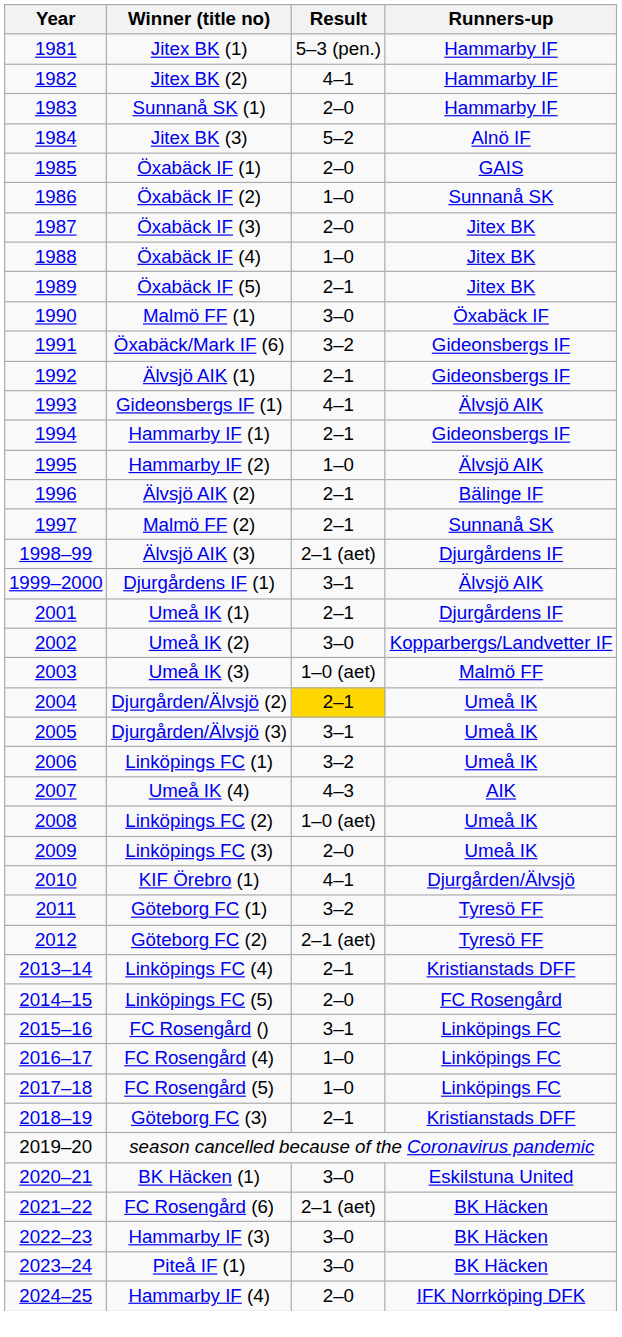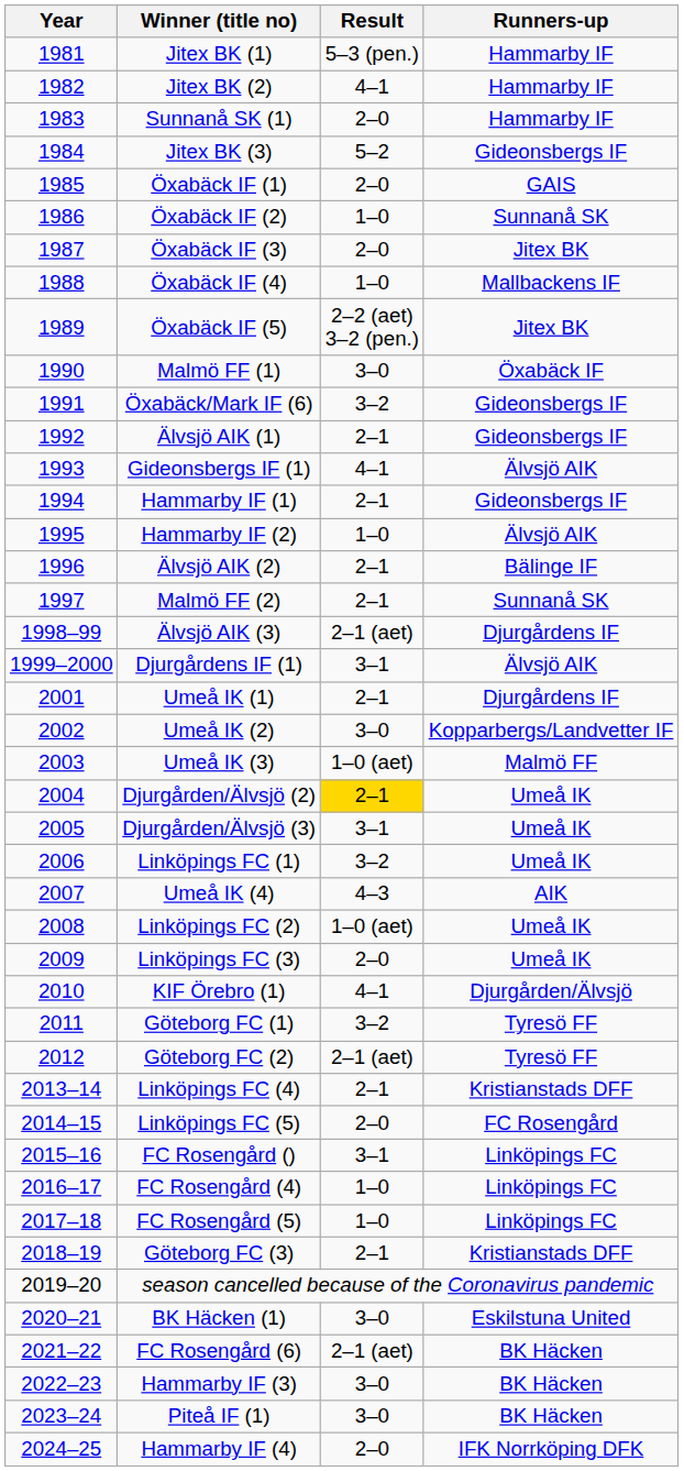 <table class="sortable wikitable" style="text-align:center">
 <tr>
 <th>Year</th>
 <th>Winner (title no)</th>
 <th>Result</th>
 <th>Runners-up</th>
 </tr>
 <tr>
 <td><a href='#'>1981</a></td>
 <td><a href='#'>Jitex BK</a> (1)</td>
 <td>5–3 (pen.)</td>
 <td><a href='#'>Hammarby IF</a></td>
 </tr>
 <tr>
 <td><a href='#'>1982</a></td>
 <td><a href='#'>Jitex BK</a> (2)</td>
 <td>4–1</td>
 <td><a href='#'>Hammarby IF</a></td>
 </tr>
 <tr>
 <td><a href='#'>1983</a></td>
 <td><a href='#'>Sunnanå SK</a> (1)</td>
 <td>2–0</td>
 <td><a href='#'>Hammarby IF</a></td>
 </tr>
 <tr>
 <td><a href='#'>1984</a></td>
 <td><a href='#'>Jitex BK</a> (3)</td>
 <td>5–2</td>
-<td><a href='#'>Alnö IF</a></td>
+<td><a href='#'>Gideonsbergs IF</a></td>
 </tr>
 <tr>
 <td><a href='#'>1985</a></td>
 <td><a href='#'>Öxabäck IF</a> (1)</td>
 <td>2–0</td>
 <td><a href='#'>GAIS</a></td>
 </tr>
 <tr>
 <td><a href='#'>1986</a></td>
 <td><a href='#'>Öxabäck IF</a> (2)</td>
 <td>1–0</td>
 <td><a href='#'>Sunnanå SK</a></td>
 </tr>
 <tr>
 <td><a href='#'>1987</a></td>
 <td><a href='#'>Öxabäck IF</a> (3)</td>
 <td>2–0</td>
 <td><a href='#'>Jitex BK</a></td>
 </tr>
 <tr>
 <td><a href='#'>1988</a></td>
 <td><a href='#'>Öxabäck IF</a> (4)</td>
 <td>1–0</td>
-<td><a href='#'>Jitex BK</a></td>
+<td><a href='#'>Mallbackens IF</a></td>
 </tr>
 <tr>
 <td><a href='#'>1989</a></td>
 <td><a href='#'>Öxabäck IF</a> (5)</td>
-<td>2–1</td>
+<td>2–2 (aet)<br>3–2 (pen.)</td>
 <td><a href='#'>Jitex BK</a></td>
 </tr>
 <tr>
 <td><a href='#'>1990</a></td>
 <td><a href='#'>Malmö FF</a> (1)</td>
 <td>3–0</td>
 <td><a href='#'>Öxabäck IF</a></td>
 </tr>
 <tr>
 <td><a href='#'>1991</a></td>
 <td><a href='#'>Öxabäck/Mark IF</a> (6)</td>
 <td>3–2</td>
 <td><a href='#'>Gideonsbergs IF</a></td>
 </tr>
 <tr>
 <td><a href='#'>1992</a></td>
 <td><a href='#'>Älvsjö AIK</a> (1)</td>
 <td>2–1</td>
 <td><a href='#'>Gideonsbergs IF</a></td>
 </tr>
 <tr>
 <td><a href='#'>1993</a></td>
 <td><a href='#'>Gideonsbergs IF</a> (1)</td>
 <td>4–1</td>
 <td><a href='#'>Älvsjö AIK</a></td>
 </tr>
 <tr>
 <td><a href='#'>1994</a></td>
 <td><a href='#'>Hammarby IF</a> (1)</td>
 <td>2–1</td>
 <td><a href='#'>Gideonsbergs IF</a></td>
 </tr>
 <tr>
 <td><a href='#'>1995</a></td>
 <td><a href='#'>Hammarby IF</a> (2)</td>
 <td>1–0</td>
 <td><a href='#'>Älvsjö AIK</a></td>
 </tr>
 <tr>
 <td><a href='#'>1996</a></td>
 <td><a href='#'>Älvsjö AIK</a> (2)</td>
 <td>2–1</td>
 <td><a href='#'>Bälinge IF</a></td>
 </tr>
 <tr>
 <td><a href='#'>1997</a></td>
 <td><a href='#'>Malmö FF</a> (2)</td>
 <td>2–1</td>
 <td><a href='#'>Sunnanå SK</a></td>
 </tr>
 <tr>
 <td><a href='#'>1998–99</a></td>
 <td><a href='#'>Älvsjö AIK</a> (3)</td>
 <td>2–1 (aet)</td>
 <td><a href='#'>Djurgårdens IF</a></td>
 </tr>
 <tr>
 <td><a href='#'>1999–2000</a></td>
 <td><a href='#'>Djurgårdens IF</a> (1)</td>
 <td>3–1</td>
 <td><a href='#'>Älvsjö AIK</a></td>
 </tr>
 <tr>
 <td><a href='#'>2001</a></td>
 <td><a href='#'>Umeå IK</a> (1)</td>
 <td>2–1</td>
 <td><a href='#'>Djurgårdens IF</a></td>
 </tr>
 <tr>
 <td><a href='#'>2002</a></td>
 <td><a href='#'>Umeå IK</a> (2)</td>
 <td>3–0</td>
 <td><a href='#'>Kopparbergs/Landvetter IF</a></td>
 </tr>
 <tr>
 <td><a href='#'>2003</a></td>
 <td><a href='#'>Umeå IK</a> (3)</td>
 <td>1–0 (aet)</td>
 <td><a href='#'>Malmö FF</a></td>
 </tr>
 <tr>
 <td><a href='#'>2004</a></td>
 <td><a href='#'>Djurgården/Älvsjö</a> (2)</td>
 <td style="background: gold;">2–1</td>
 <td><a href='#'>Umeå IK</a></td>
 </tr>
 <tr>
 <td><a href='#'>2005</a></td>
 <td><a href='#'>Djurgården/Älvsjö</a> (3)</td>
 <td>3–1</td>
 <td><a href='#'>Umeå IK</a></td>
 </tr>
 <tr>
 <td><a href='#'>2006</a></td>
 <td><a href='#'>Linköpings FC</a> (1)</td>
 <td>3–2</td>
 <td><a href='#'>Umeå IK</a></td>
 </tr>
 <tr>
 <td><a href='#'>2007</a></td>
 <td><a href='#'>Umeå IK</a> (4)</td>
 <td>4–3</td>
 <td><a href='#'>AIK</a></td>
 </tr>
 <tr>
 <td><a href='#'>2008</a></td>
 <td><a href='#'>Linköpings FC</a> (2)</td>
 <td>1–0 (aet)</td>
 <td><a href='#'>Umeå IK</a></td>
 </tr>
 <tr>
 <td><a href='#'>2009</a></td>
 <td><a href='#'>Linköpings FC</a> (3)</td>
 <td>2–0</td>
 <td><a href='#'>Umeå IK</a></td>
 </tr>
 <tr>
 <td><a href='#'>2010</a></td>
 <td><a href='#'>KIF Örebro</a> (1)</td>
 <td>4–1</td>
 <td><a href='#'>Djurgården/Älvsjö</a></td>
 </tr>
 <tr>
 <td><a href='#'>2011</a></td>
 <td><a href='#'>Göteborg FC</a> (1)</td>
 <td>3–2</td>
 <td><a href='#'>Tyresö FF</a></td>
 </tr>
 <tr>
 <td><a href='#'>2012</a></td>
 <td><a href='#'>Göteborg FC</a> (2)</td>
 <td>2–1 (aet)</td>
 <td><a href='#'>Tyresö FF</a></td>
 </tr>
 <tr>
 <td><a href='#'>2013–14</a></td>
 <td><a href='#'>Linköpings FC</a> (4)</td>
 <td>2–1</td>
 <td><a href='#'>Kristianstads DFF</a></td>
 </tr>
 <tr>
 <td><a href='#'>2014–15</a></td>
 <td><a href='#'>Linköpings FC</a> (5)</td>
 <td>2–0</td>
 <td><a href='#'>FC Rosengård</a></td>
 </tr>
 <tr>
 <td><a href='#'>2015–16</a></td>
 <td><a href='#'>FC Rosengård</a> ()</td>
 <td>3–1</td>
 <td><a href='#'>Linköpings FC</a></td>
 </tr>
 <tr>
 <td><a href='#'>2016–17</a></td>
 <td><a href='#'>FC Rosengård</a> (4)</td>
 <td>1–0</td>
 <td><a href='#'>Linköpings FC</a></td>
 </tr>
 <tr>
 <td><a href='#'>2017–18</a></td>
 <td><a href='#'>FC Rosengård</a> (5)</td>
 <td>1–0</td>
 <td><a href='#'>Linköpings FC</a></td>
 </tr>
 <tr>
 <td><a href='#'>2018–19</a></td>
 <td><a href='#'>Göteborg FC</a> (3)</td>
 <td>2–1</td>
 <td><a href='#'>Kristianstads DFF</a></td>
 </tr>
 <tr>
 <td>2019–20</td>
 <td colspan=3><em>season cancelled because of the <a href='#'>Coronavirus pandemic</a></em></td>
 </tr>
 <tr>
 <td><a href='#'>2020–21</a></td>
 <td><a href='#'>BK Häcken</a> (1)</td>
 <td>3–0</td>
 <td><a href='#'>Eskilstuna United</a></td>
 </tr>
 <tr>
 <td><a href='#'>2021–22</a></td>
 <td><a href='#'>FC Rosengård</a> (6)</td>
 <td>2–1 (aet)</td>
 <td><a href='#'>BK Häcken</a></td>
 </tr>
 <tr>
 <td><a href='#'>2022–23</a></td>
 <td><a href='#'>Hammarby IF</a> (3)</td>
 <td>3–0</td>
 <td><a href='#'>BK Häcken</a></td>
 </tr>
 <tr>
 <td><a href='#'>2023–24</a></td>
 <td><a href='#'>Piteå IF</a> (1)</td>
 <td>3–0</td>
 <td><a href='#'>BK Häcken</a></td>
 </tr>
 <tr>
 <td><a href='#'>2024–25</a></td>
 <td><a href='#'>Hammarby IF</a> (4)</td>
 <td>2–0</td>
 <td><a href='#'>IFK Norrköping DFK</a></td>
 </tr>
 </table>
